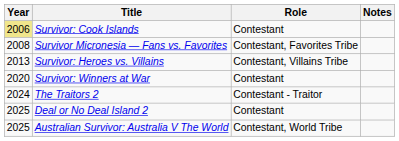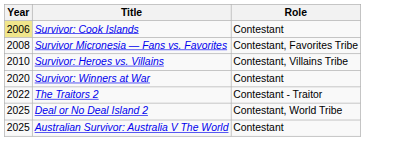 <table class="wikitable sortable">
 <tr>
 <th>Year</th>
 <th>Title</th>
 <th>Role</th>
-<th class="unsortable">Notes</th>
 </tr>
 <tr>
 <td style="background: khaki;">2006</td>
 <td><em><a href='#'>Survivor: Cook Islands</a></em></td>
 <td>Contestant</td>
-<td></td>
 </tr>
 <tr>
 <td>2008</td>
 <td><em><a href='#'>Survivor Micronesia — Fans vs. Favorites</a></em></td>
 <td>Contestant, Favorites Tribe</td>
-<td></td>
 </tr>
 <tr>
-<td>2013</td>
+<td>2010</td>
 <td><em><a href='#'>Survivor: Heroes vs. Villains</a></em></td>
 <td>Contestant, Villains Tribe</td>
-<td></td>
 </tr>
 <tr>
 <td>2020</td>
 <td><em><a href='#'>Survivor: Winners at War</a></em></td>
 <td>Contestant</td>
-<td></td>
 </tr>
 <tr>
-<td>2024</td>
+<td>2022</td>
 <td><em><a href='#'>The Traitors 2</a></em></td>
 <td>Contestant - Traitor</td>
-<td></td>
 </tr>
 <tr>
 <td>2025</td>
 <td><em><a href='#'>Deal or No Deal Island 2</a></em></td>
-<td>Contestant</td>
-<td></td>
+<td>Contestant, World Tribe</td>
 </tr>
 <tr>
 <td>2025</td>
 <td><em><a href='#'>Australian Survivor: Australia V The World</a></em></td>
-<td>Contestant, World Tribe</td>
-<td></td>
+<td>Contestant</td>
 </tr>
 </table>
